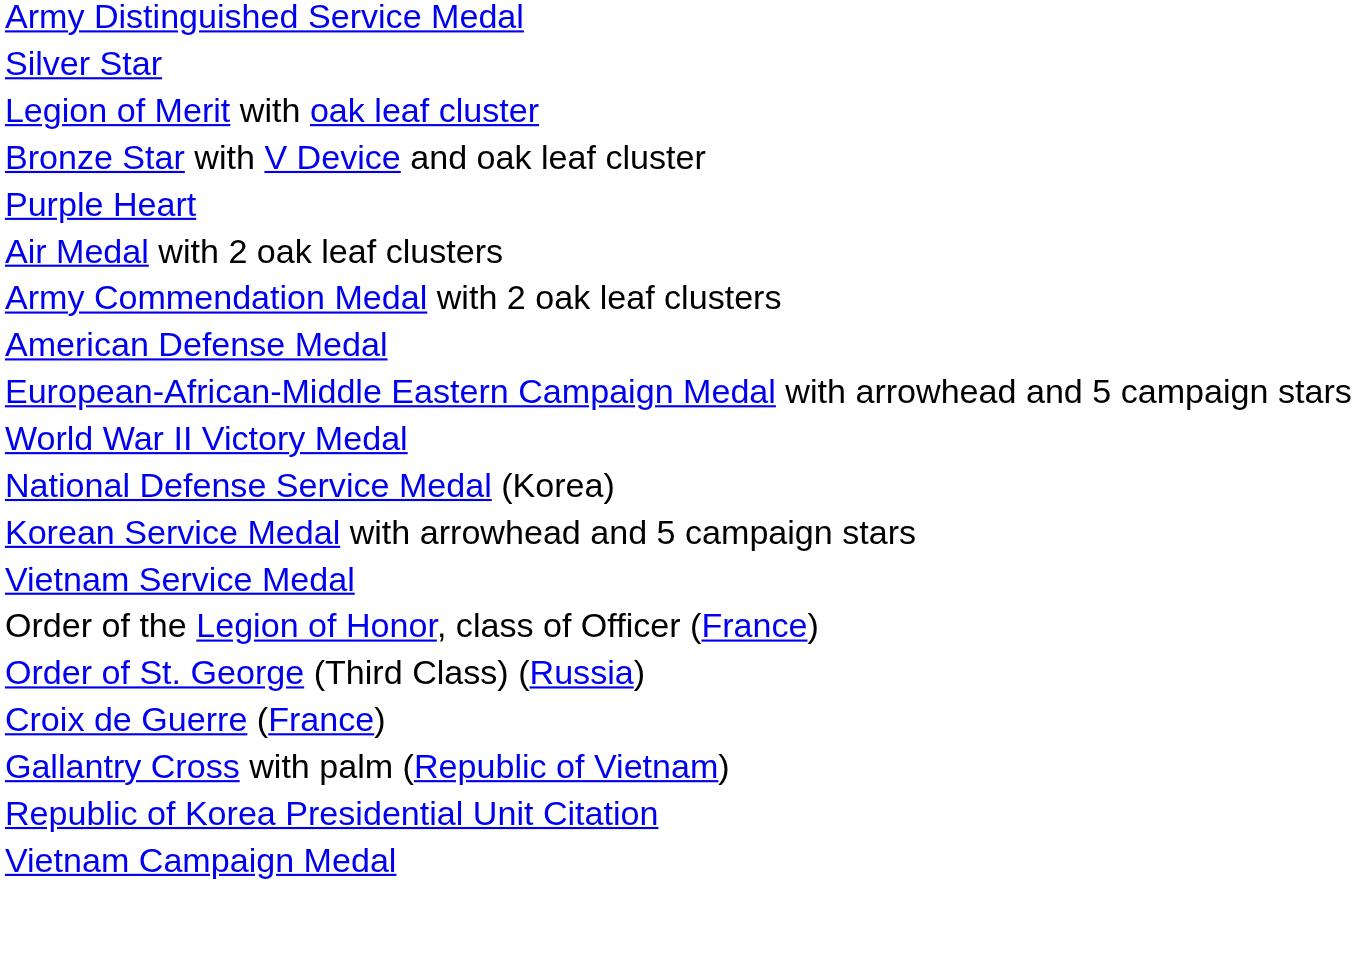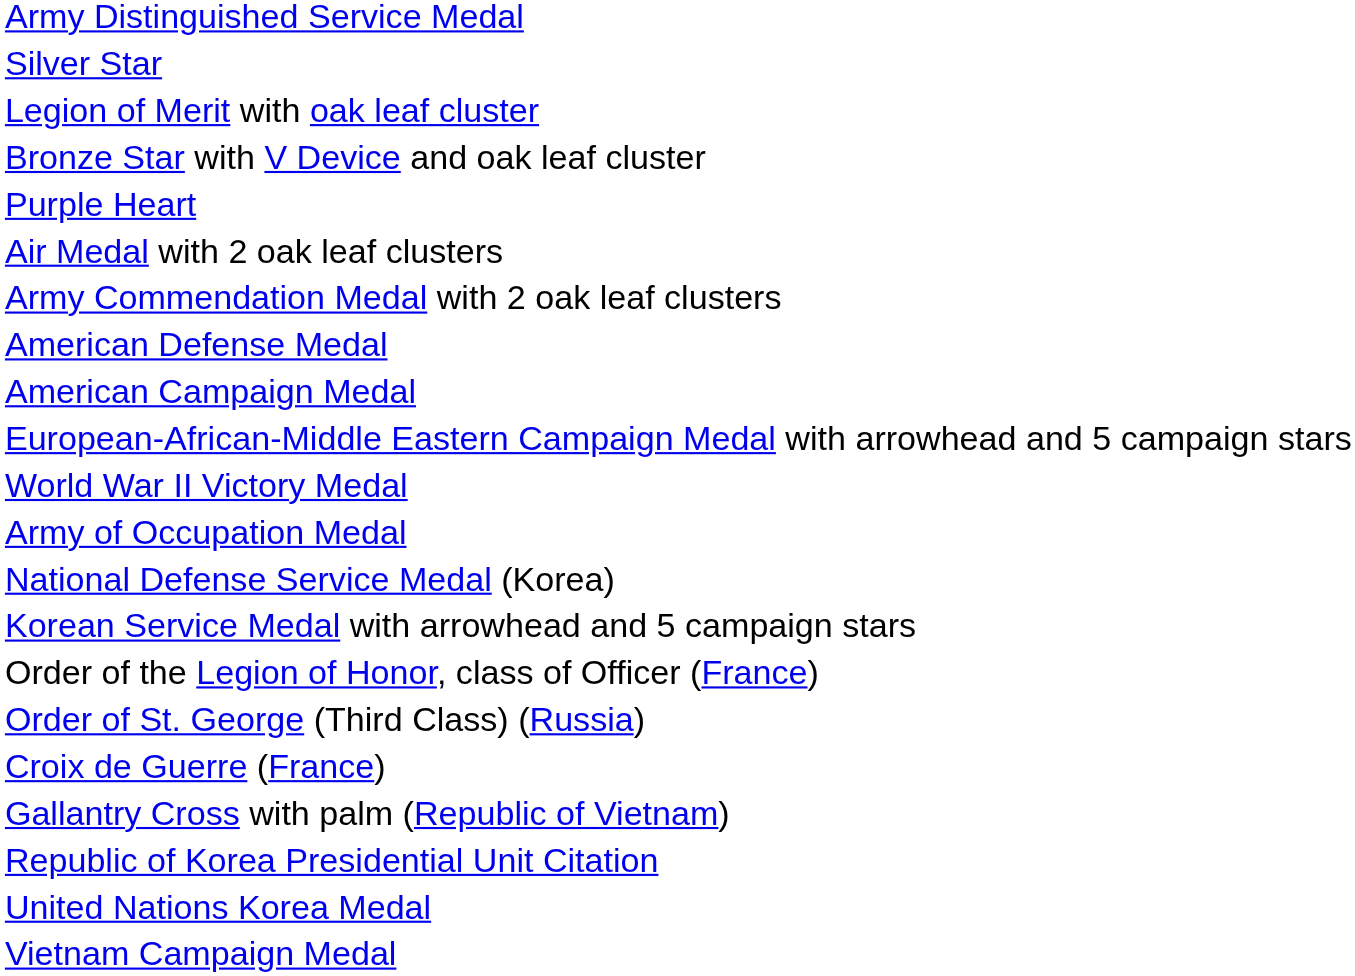 <table>
 <tr>
 <td></td>
 <td><a href='#'>Army Distinguished Service Medal</a></td>
 </tr>
 <tr>
 <td></td>
 <td><a href='#'>Silver Star</a></td>
 </tr>
 <tr>
 <td></td>
 <td><a href='#'>Legion of Merit</a> with <a href='#'>oak leaf cluster</a></td>
 </tr>
 <tr>
 <td></td>
 <td><a href='#'>Bronze Star</a> with <a href='#'>V Device</a> and oak leaf cluster</td>
 </tr>
 <tr>
 <td></td>
 <td><a href='#'>Purple Heart</a></td>
 </tr>
 <tr>
 <td></td>
 <td><a href='#'>Air Medal</a> with 2 oak leaf clusters</td>
 </tr>
 <tr>
 <td></td>
 <td><a href='#'>Army Commendation Medal</a> with 2 oak leaf clusters</td>
 </tr>
 <tr>
 <td></td>
 <td><a href='#'>American Defense Medal</a></td>
 </tr>
 <tr>
 <td></td>
+<td><a href='#'>American Campaign Medal</a></td>
+</tr>
+<tr>
+<td></td>
 <td><a href='#'>European-African-Middle Eastern Campaign Medal</a> with arrowhead and 5 campaign stars</td>
 </tr>
 <tr>
 <td></td>
 <td><a href='#'>World War II Victory Medal</a></td>
 </tr>
 <tr>
 <td></td>
+<td><a href='#'>Army of Occupation Medal</a></td>
+</tr>
+<tr>
+<td></td>
 <td><a href='#'>National Defense Service Medal</a> (Korea)</td>
 </tr>
 <tr>
 <td></td>
 <td><a href='#'>Korean Service Medal</a> with arrowhead and 5 campaign stars</td>
-</tr>
-<tr>
-<td></td>
-<td><a href='#'>Vietnam Service Medal</a></td>
 </tr>
 <tr>
 <td></td>
 <td>Order of the <a href='#'>Legion of Honor</a>, class of Officer (<a href='#'>France</a>)</td>
 </tr>
 <tr>
 <td></td>
 <td><a href='#'>Order of St. George</a> (Third Class) (<a href='#'>Russia</a>)</td>
 </tr>
 <tr>
 <td></td>
 <td><a href='#'>Croix de Guerre</a> (<a href='#'>France</a>)</td>
 </tr>
 <tr>
 <td></td>
 <td><a href='#'>Gallantry Cross</a> with palm (<a href='#'>Republic of Vietnam</a>)</td>
 </tr>
 <tr>
 <td></td>
 <td><a href='#'>Republic of Korea Presidential Unit Citation</a></td>
 </tr>
 <tr>
 <td></td>
+<td><a href='#'>United Nations Korea Medal</a></td>
+</tr>
+<tr>
+<td></td>
 <td><a href='#'>Vietnam Campaign Medal</a></td>
 </tr>
 </table>
